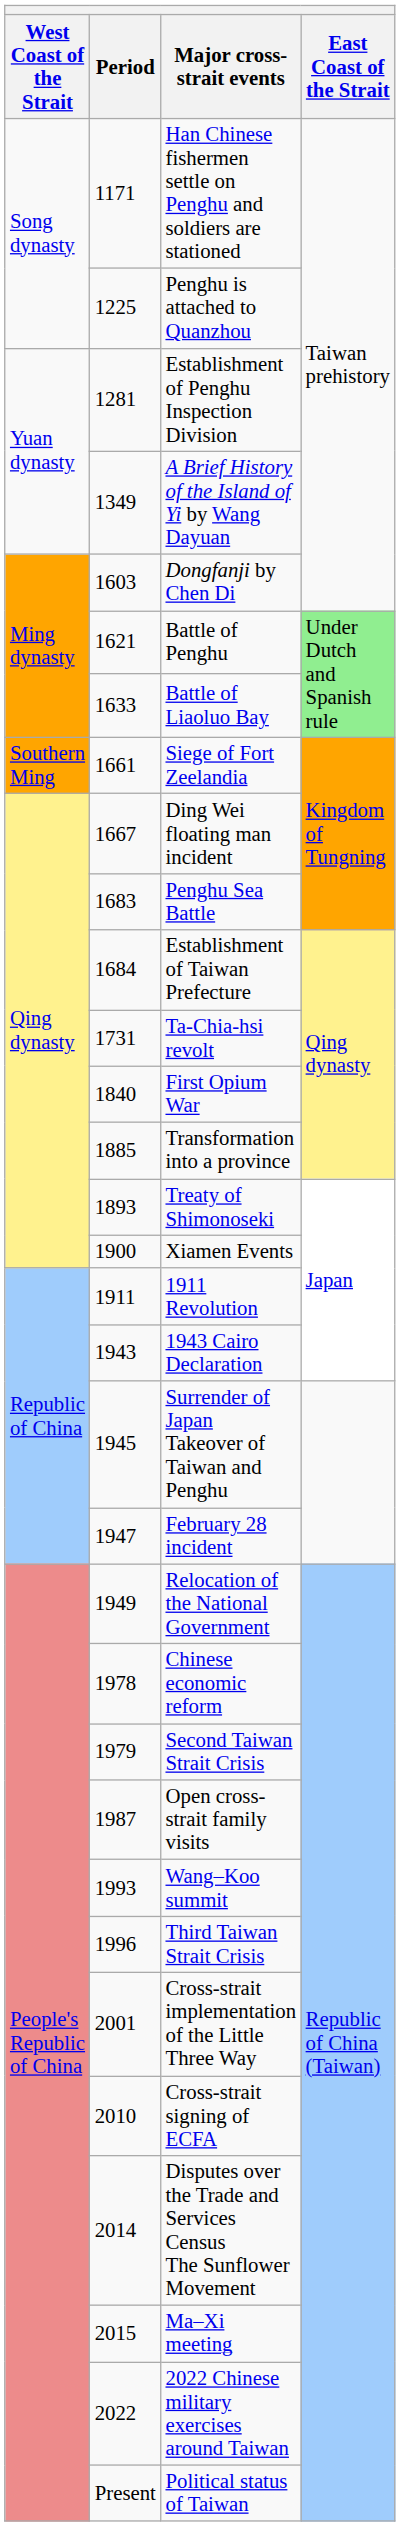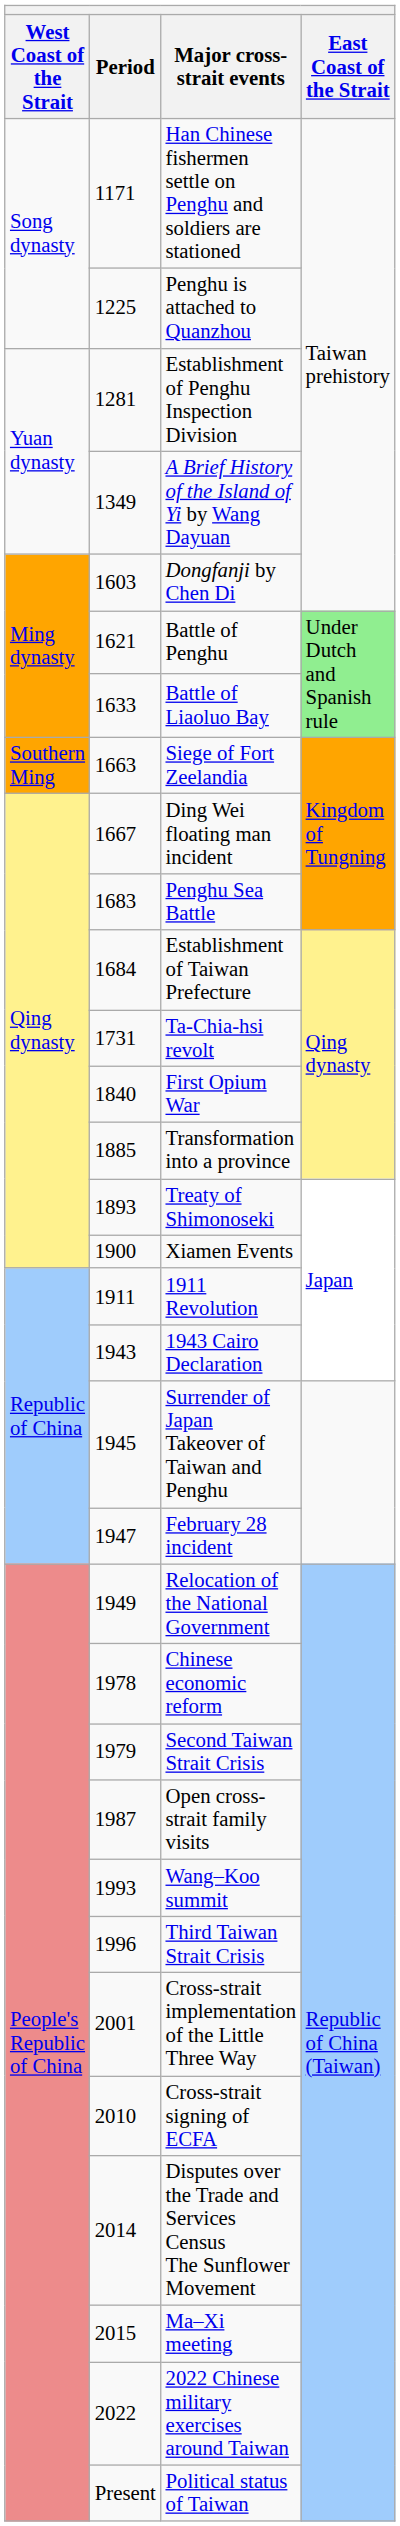 <table class="wikitable" style="width: 290px; float: right;">
 <tr>
 <th colspan="4"></th>
 </tr>
 <tr>
 <th><a href='#'>West Coast of the Strait</a></th>
 <th>Period</th>
 <th>Major cross-strait events</th>
 <th><a href='#'>East Coast of the Strait</a></th>
 </tr>
 <tr>
 <td rowspan="2"><a href='#'>Song dynasty</a></td>
 <td>1171</td>
 <td><a href='#'>Han Chinese</a> fishermen settle on <a href='#'>Penghu</a> and soldiers are stationed</td>
 <td rowspan="5">Taiwan prehistory</td>
 </tr>
 <tr>
 <td>1225</td>
 <td>Penghu is attached to <a href='#'>Quanzhou</a></td>
 </tr>
 <tr>
 <td rowspan="2"><a href='#'>Yuan dynasty</a></td>
 <td>1281</td>
 <td>Establishment of Penghu Inspection Division</td>
 </tr>
 <tr>
 <td>1349</td>
 <td><em><a href='#'>A Brief History of the Island of Yi</a></em> by <a href='#'>Wang Dayuan</a></td>
 </tr>
 <tr>
 <td rowspan="3" style="background:orange;"><a href='#'>Ming dynasty</a></td>
 <td>1603</td>
 <td><em>Dongfanji</em> by <a href='#'>Chen Di</a></td>
 </tr>
 <tr>
 <td>1621</td>
 <td>Battle of Penghu</td>
 <td rowspan="2" style="background:lightgreen;"> Under Dutch and Spanish rule</td>
 </tr>
 <tr>
 <td>1633</td>
 <td><a href='#'>Battle of Liaoluo Bay</a></td>
 </tr>
 <tr>
 <td style="background:orange;"><a href='#'>Southern Ming</a></td>
-<td>1661</td>
+<td>1663</td>
 <td><a href='#'>Siege of Fort Zeelandia</a></td>
 <td rowspan="3" style="background:orange;"> <a href='#'>Kingdom of Tungning</a></td>
 </tr>
 <tr>
 <td rowspan="8" style="background:#fff28e;"> <a href='#'>Qing dynasty</a></td>
 <td>1667</td>
 <td>Ding Wei floating man incident</td>
 </tr>
 <tr>
 <td>1683</td>
 <td><a href='#'>Penghu Sea Battle</a></td>
 </tr>
 <tr>
 <td>1684</td>
 <td>Establishment of Taiwan Prefecture</td>
 <td rowspan="4" style="background:#fff28e;"> <a href='#'>Qing dynasty</a></td>
 </tr>
 <tr>
 <td>1731</td>
 <td><a href='#'>Ta-Chia-hsi revolt</a></td>
 </tr>
 <tr>
 <td>1840</td>
 <td><a href='#'>First Opium War</a></td>
 </tr>
 <tr>
 <td>1885</td>
 <td>Transformation into a province</td>
 </tr>
 <tr>
 <td>1893</td>
 <td><a href='#'>Treaty of Shimonoseki</a></td>
 <td rowspan="4" style="background:white;"> <a href='#'>Japan</a></td>
 </tr>
 <tr>
 <td>1900</td>
 <td>Xiamen Events</td>
 </tr>
 <tr>
 <td rowspan="4" style="background:#9fccfc;"> <a href='#'>Republic of China</a></td>
 <td>1911</td>
 <td><a href='#'>1911 Revolution</a></td>
 </tr>
 <tr>
 <td>1943</td>
 <td><a href='#'>1943 Cairo Declaration</a></td>
 </tr>
 <tr>
 <td>1945</td>
 <td><a href='#'>Surrender of Japan</a><br>Takeover of Taiwan and Penghu</td>
 <td rowspan="2"></td>
 </tr>
 <tr>
 <td>1947</td>
 <td><a href='#'>February 28 incident</a></td>
 </tr>
 <tr>
 <td rowspan="12" style="background:#ed8b8b;"> <a href='#'>People's Republic of China</a></td>
 <td>1949</td>
 <td><a href='#'>Relocation of the National Government</a></td>
 <td rowspan="12" style="background:#9fccfc;"> <a href='#'>Republic of China (Taiwan)</a></td>
 </tr>
 <tr>
 <td>1978</td>
 <td><a href='#'>Chinese economic reform</a></td>
 </tr>
 <tr>
 <td>1979</td>
 <td><a href='#'>Second Taiwan Strait Crisis</a></td>
 </tr>
 <tr>
 <td>1987</td>
 <td>Open cross-strait family visits</td>
 </tr>
 <tr>
 <td>1993</td>
 <td><a href='#'>Wang–Koo summit</a></td>
 </tr>
 <tr>
 <td>1996</td>
 <td><a href='#'>Third Taiwan Strait Crisis</a></td>
 </tr>
 <tr>
 <td>2001</td>
 <td>Cross-strait implementation of the Little Three Way</td>
 </tr>
 <tr>
 <td>2010</td>
 <td>Cross-strait signing of <a href='#'>ECFA</a></td>
 </tr>
 <tr>
 <td>2014</td>
 <td>Disputes over the Trade and Services Census<br>The Sunflower Movement</td>
 </tr>
 <tr>
 <td>2015</td>
 <td><a href='#'>Ma–Xi meeting</a></td>
 </tr>
 <tr>
 <td>2022</td>
 <td><a href='#'>2022 Chinese military exercises around Taiwan</a></td>
 </tr>
 <tr>
 <td>Present</td>
 <td><a href='#'>Political status of Taiwan</a></td>
 </tr>
 </table>
